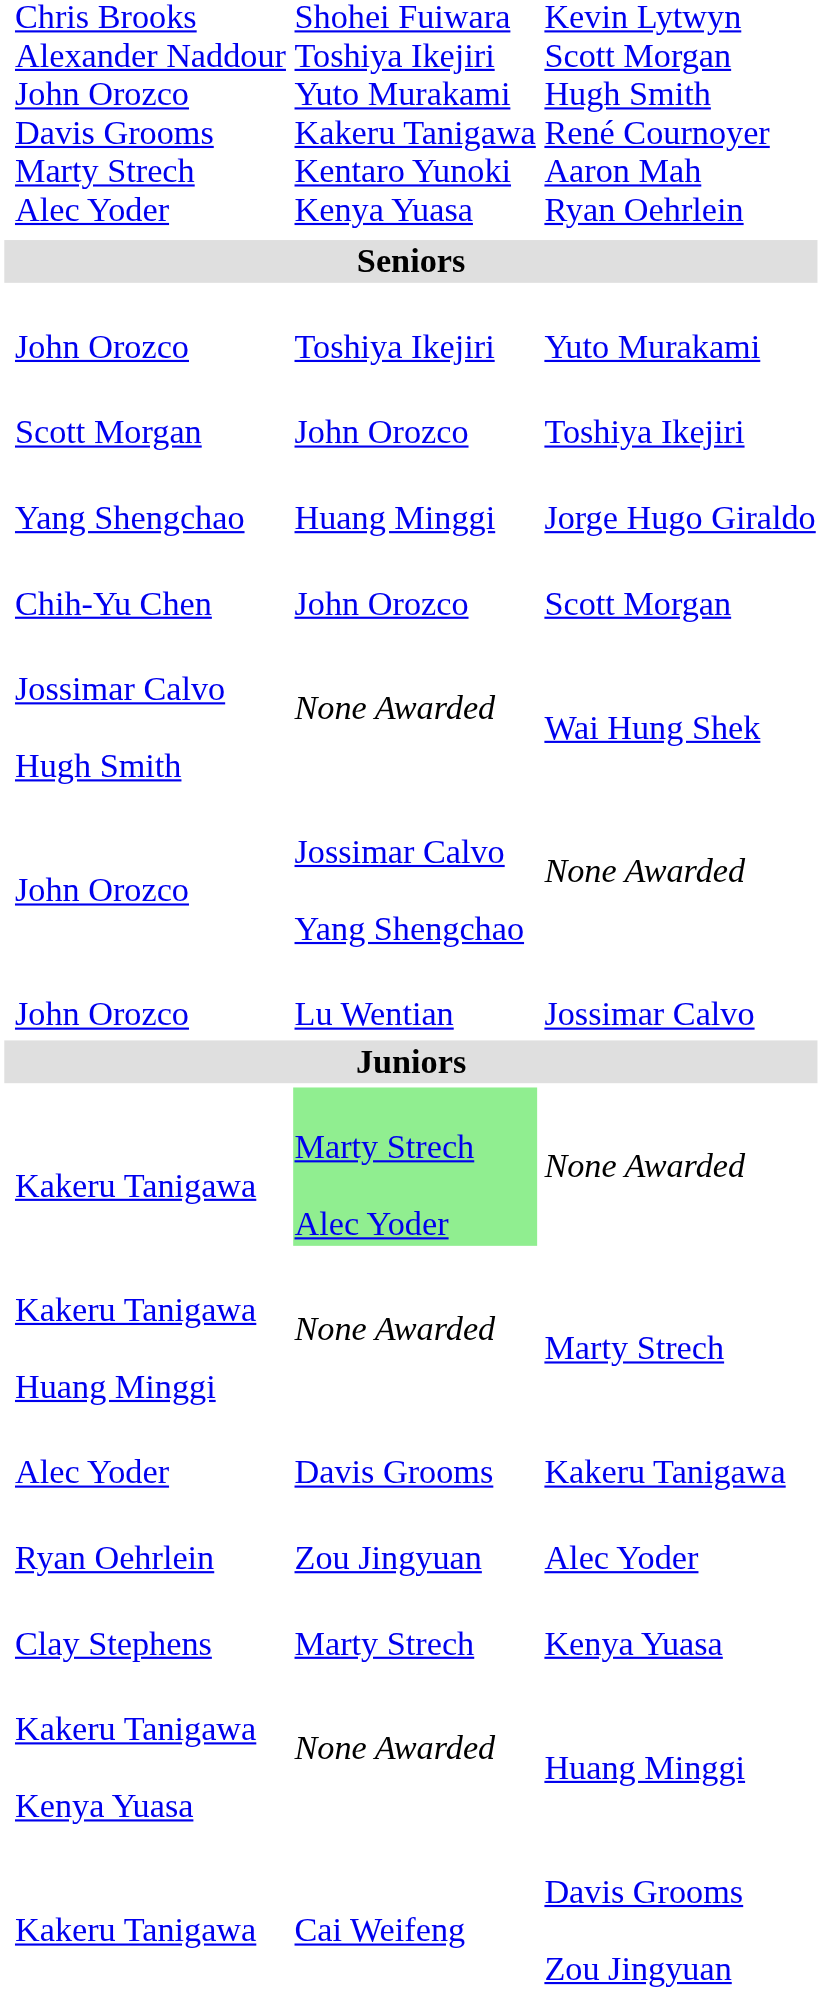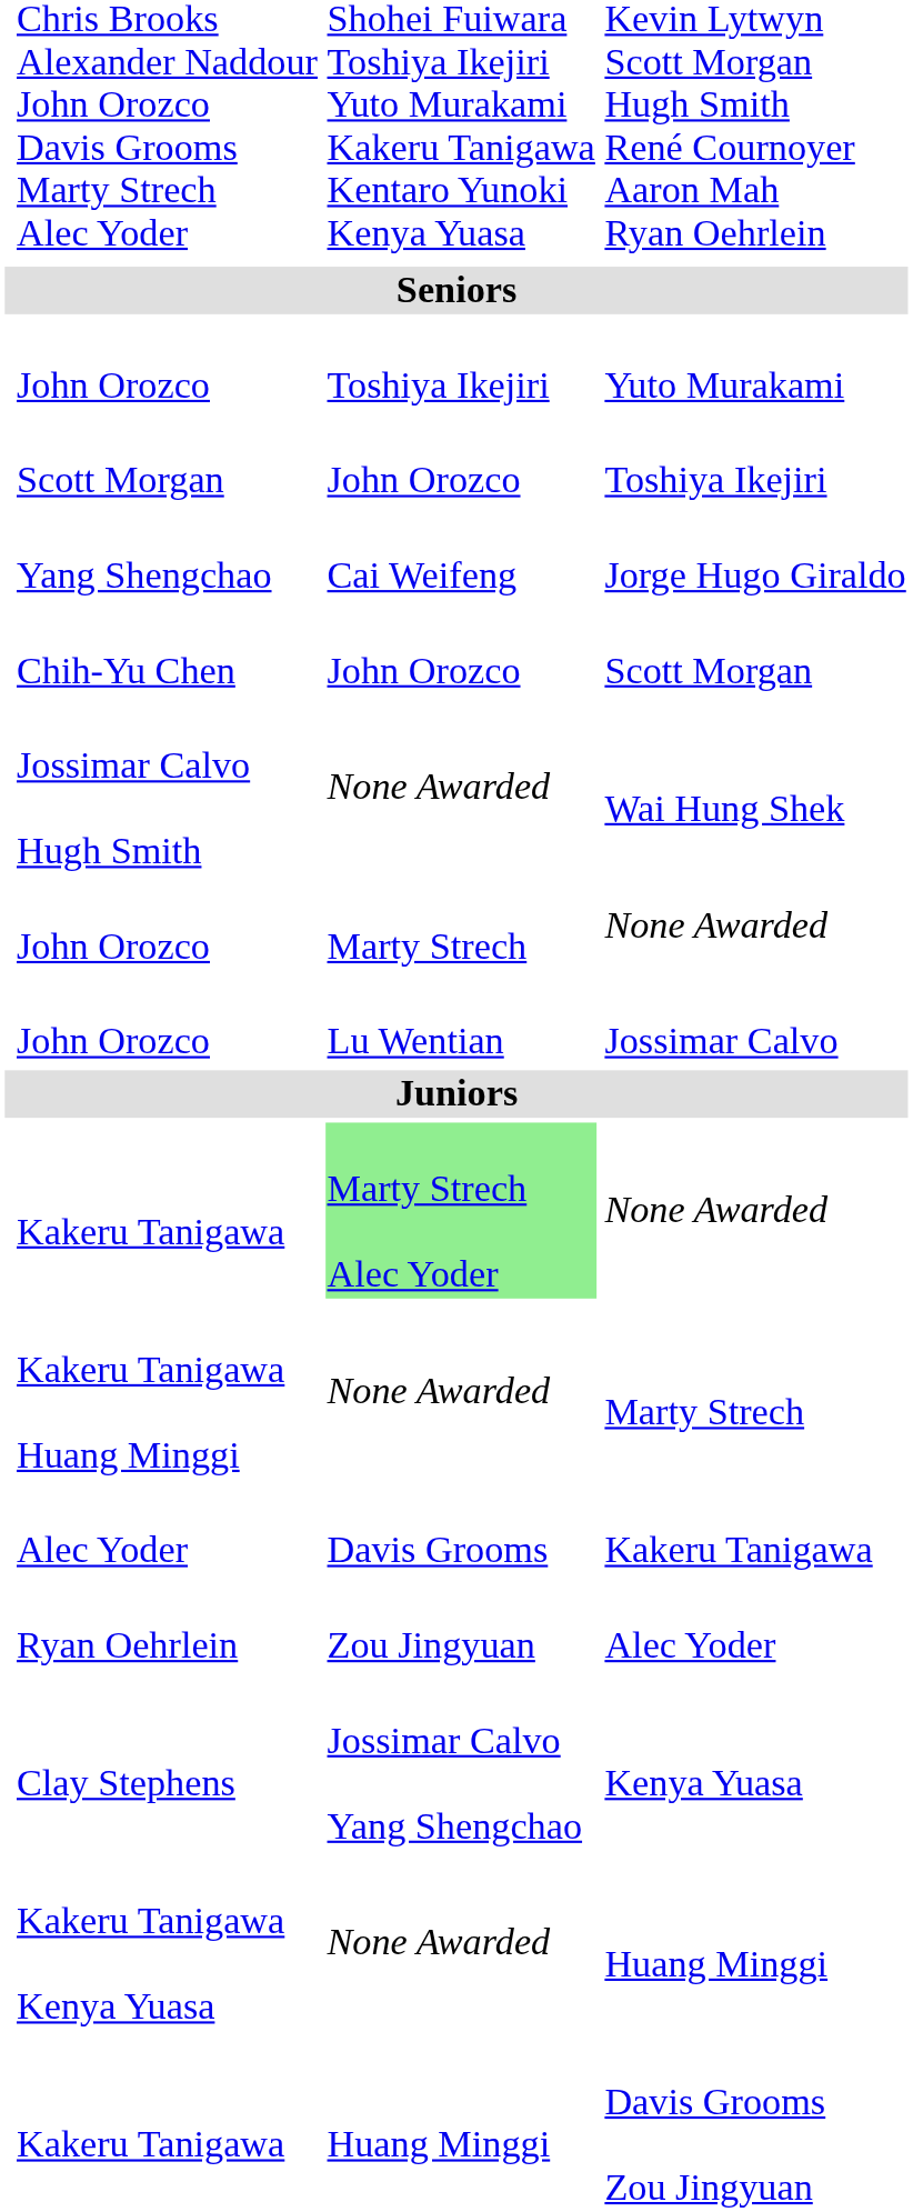 <table>
 <tr bgcolor="DFDFDF">
 </tr>
 <tr>
 <th scope=row style="text-align:left"><br></th>
 <td><br><a href='#'>Chris Brooks</a><br><a href='#'>Alexander Naddour</a><br><a href='#'>John Orozco</a><br><a href='#'>Davis Grooms</a><br><a href='#'>Marty Strech</a><br><a href='#'>Alec Yoder</a></td>
 <td><br><a href='#'>Shohei Fuiwara</a><br><a href='#'>Toshiya Ikejiri</a><br><a href='#'>Yuto Murakami</a><br><a href='#'>Kakeru Tanigawa</a><br><a href='#'>Kentaro Yunoki</a><br><a href='#'>Kenya Yuasa</a></td>
 <td><br><a href='#'>Kevin Lytwyn</a><br><a href='#'>Scott Morgan</a><br><a href='#'>Hugh Smith</a><br><a href='#'>René Cournoyer</a><br><a href='#'>Aaron Mah</a><br><a href='#'>Ryan Oehrlein</a></td>
 </tr>
 <tr>
 </tr>
 <tr bgcolor="DFDFDF">
 <td colspan="5" align="center"><strong>Seniors</strong></td>
 </tr>
 <tr>
 <th scope=row style="text-align:left"><br></th>
 <td><br><a href='#'>John Orozco</a></td>
 <td><br><a href='#'>Toshiya Ikejiri</a></td>
 <td><br><a href='#'>Yuto Murakami</a></td>
 </tr>
 <tr>
 <th scope=row style="text-align:left"><br></th>
 <td><br><a href='#'>Scott Morgan</a></td>
 <td><br><a href='#'>John Orozco</a></td>
 <td><br><a href='#'>Toshiya Ikejiri</a></td>
 </tr>
 <tr>
 <th scope=row style="text-align:left"><br></th>
 <td><br><a href='#'>Yang Shengchao</a></td>
-<td><br><a href='#'>Huang Minggi</a></td>
+<td><br><a href='#'>Cai Weifeng</a></td>
 <td><br><a href='#'>Jorge Hugo Giraldo</a></td>
 </tr>
 <tr>
 <th scope=row style="text-align:left"><br></th>
 <td><br><a href='#'>Chih-Yu Chen</a></td>
 <td><br><a href='#'>John Orozco</a></td>
 <td><br><a href='#'>Scott Morgan</a></td>
 </tr>
 <tr>
 <th scope=row style="text-align:left"><br></th>
 <td><br><a href='#'>Jossimar Calvo</a><br><br><a href='#'>Hugh Smith</a></td>
 <td><em>None Awarded</em></td>
 <td><br><a href='#'>Wai Hung Shek</a></td>
 </tr>
 <tr>
 <th scope=row style="text-align:left"><br></th>
 <td><br><a href='#'>John Orozco</a></td>
-<td><br><a href='#'>Jossimar Calvo</a><br><br><a href='#'>Yang Shengchao</a></td>
+<td><br><a href='#'>Marty Strech</a></td>
 <td><em>None Awarded</em></td>
 </tr>
 <tr>
 <th scope=row style="text-align:left"><br></th>
 <td><br><a href='#'>John Orozco</a></td>
 <td><br><a href='#'>Lu Wentian</a></td>
 <td><br><a href='#'>Jossimar Calvo</a></td>
 </tr>
 <tr bgcolor="DFDFDF">
 <td colspan="5" align="center"><strong>Juniors</strong></td>
 </tr>
 <tr>
 <th scope=row style="text-align:left"><br></th>
 <td><br><a href='#'>Kakeru Tanigawa</a></td>
 <td style="background: lightgreen;"><br><a href='#'>Marty Strech</a><br><br><a href='#'>Alec Yoder</a></td>
 <td><em>None Awarded</em></td>
 </tr>
 <tr>
 <th scope=row style="text-align:left"><br></th>
 <td><br><a href='#'>Kakeru Tanigawa</a><br><br><a href='#'>Huang Minggi</a></td>
 <td><em>None Awarded</em></td>
 <td><br><a href='#'>Marty Strech</a></td>
 </tr>
 <tr>
 <th scope=row style="text-align:left"><br></th>
 <td><br><a href='#'>Alec Yoder</a></td>
 <td><br><a href='#'>Davis Grooms</a></td>
 <td><br><a href='#'>Kakeru Tanigawa</a></td>
 </tr>
 <tr>
 <th scope=row style="text-align:left"><br></th>
 <td><br><a href='#'>Ryan Oehrlein</a></td>
 <td><br><a href='#'>Zou Jingyuan</a></td>
 <td><br><a href='#'>Alec Yoder</a></td>
 </tr>
 <tr>
 <th scope=row style="text-align:left"><br></th>
 <td><br><a href='#'>Clay Stephens</a></td>
-<td><br><a href='#'>Marty Strech</a></td>
+<td><br><a href='#'>Jossimar Calvo</a><br><br><a href='#'>Yang Shengchao</a></td>
 <td><br><a href='#'>Kenya Yuasa</a></td>
 </tr>
 <tr>
 <th scope=row style="text-align:left"><br></th>
 <td><br><a href='#'>Kakeru Tanigawa</a><br><br><a href='#'>Kenya Yuasa</a></td>
 <td><em>None Awarded</em></td>
 <td><br><a href='#'>Huang Minggi</a></td>
 </tr>
 <tr>
 <th scope=row style="text-align:left"><br></th>
 <td><br><a href='#'>Kakeru Tanigawa</a></td>
-<td><br><a href='#'>Cai Weifeng</a></td>
+<td><br><a href='#'>Huang Minggi</a></td>
 <td><br><a href='#'>Davis Grooms</a><br><br><a href='#'>Zou Jingyuan</a></td>
 </tr>
 </table>
